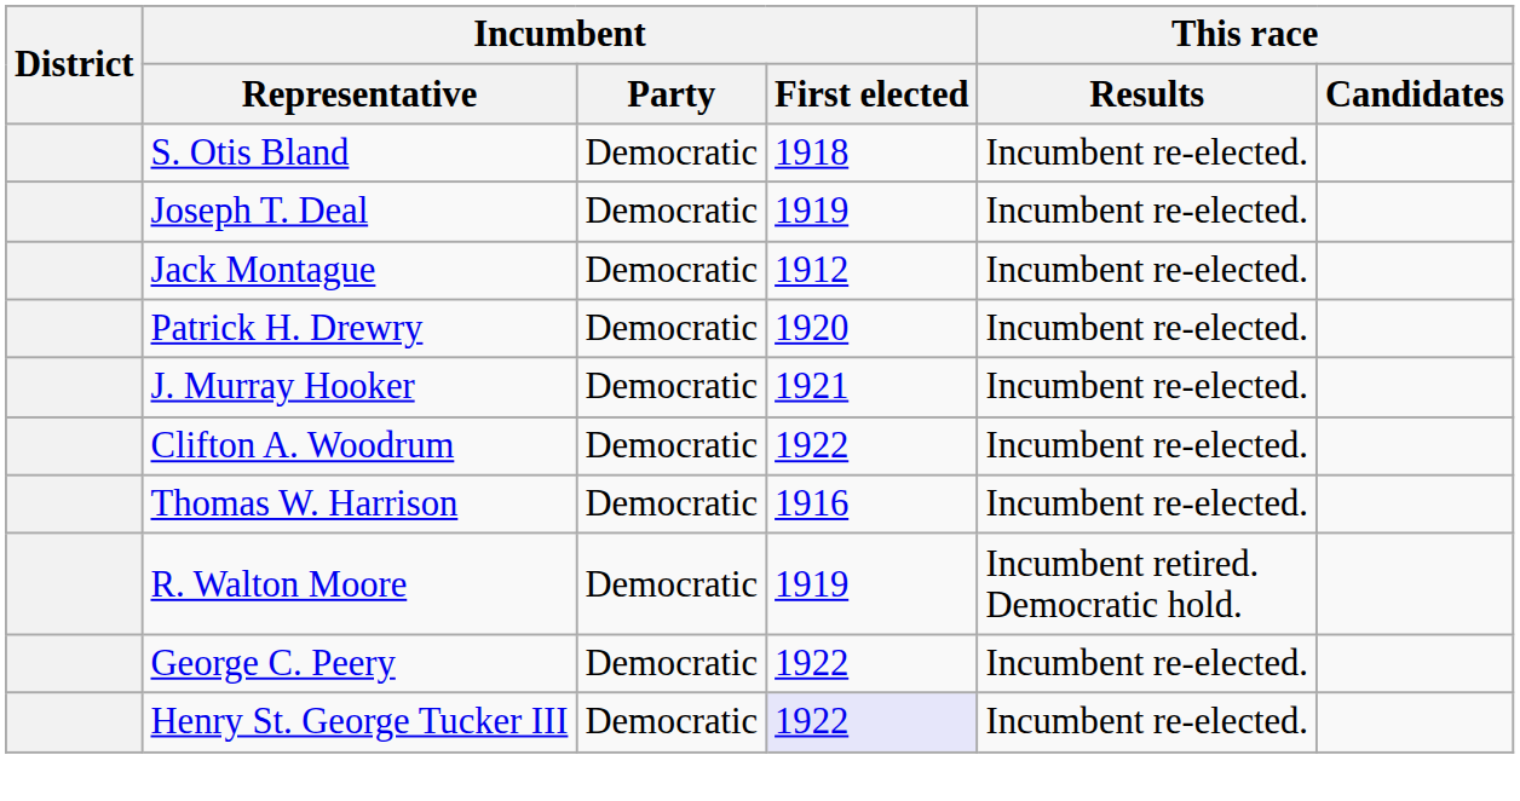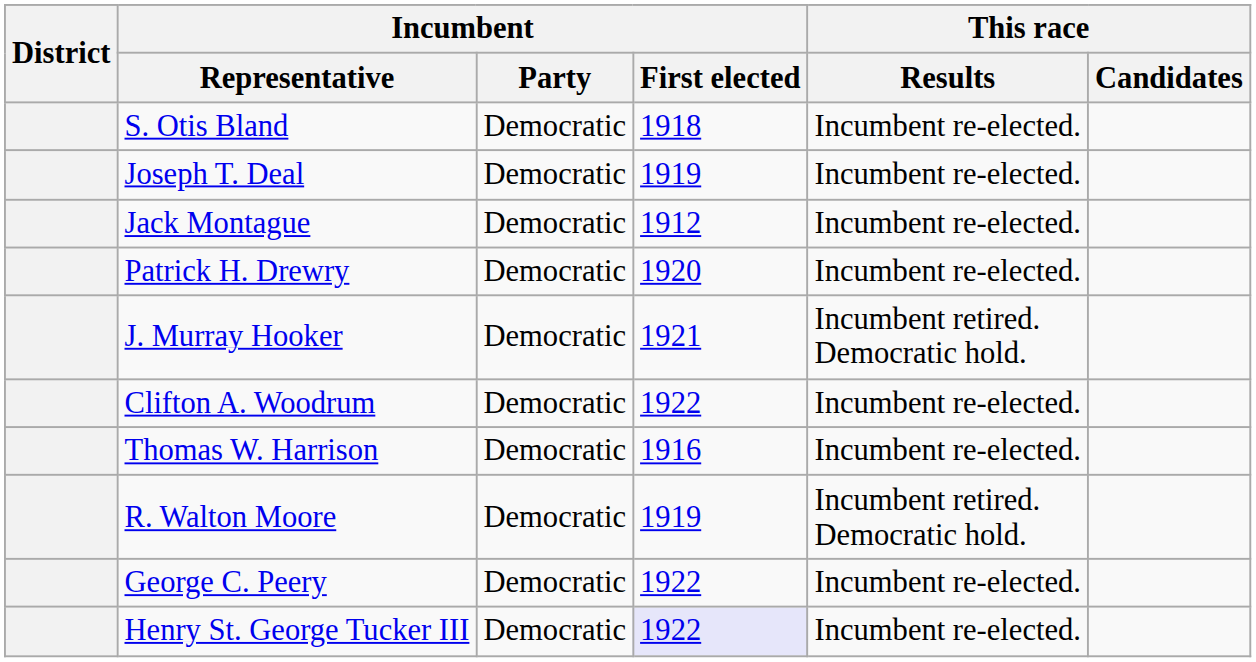 <table class=wikitable>
 <tr>
 <th rowspan=2>District</th>
 <th colspan=3>Incumbent</th>
 <th colspan=2>This race</th>
 </tr>
 <tr>
 <th>Representative</th>
 <th>Party</th>
 <th>First elected</th>
 <th>Results</th>
 <th>Candidates</th>
 </tr>
 <tr>
 <th></th>
 <td><a href='#'>S. Otis Bland</a></td>
 <td>Democratic</td>
 <td><a href='#'>1918</a></td>
 <td>Incumbent re-elected.</td>
 <td nowrap></td>
 </tr>
 <tr>
 <th></th>
 <td><a href='#'>Joseph T. Deal</a></td>
 <td>Democratic</td>
 <td><a href='#'>1919</a></td>
 <td>Incumbent re-elected.</td>
 <td nowrap></td>
 </tr>
 <tr>
 <th></th>
 <td><a href='#'>Jack Montague</a></td>
 <td>Democratic</td>
 <td><a href='#'>1912</a></td>
 <td>Incumbent re-elected.</td>
 <td nowrap></td>
 </tr>
 <tr>
 <th></th>
 <td><a href='#'>Patrick H. Drewry</a></td>
 <td>Democratic</td>
 <td><a href='#'>1920</a></td>
 <td>Incumbent re-elected.</td>
 <td nowrap></td>
 </tr>
 <tr>
 <th></th>
 <td><a href='#'>J. Murray Hooker</a></td>
 <td>Democratic</td>
 <td><a href='#'>1921 </a></td>
-<td>Incumbent re-elected.</td>
+<td>Incumbent retired.<br>Democratic hold.</td>
 <td nowrap></td>
 </tr>
 <tr>
 <th></th>
 <td><a href='#'>Clifton A. Woodrum</a></td>
 <td>Democratic</td>
 <td><a href='#'>1922</a></td>
 <td>Incumbent re-elected.</td>
 <td nowrap></td>
 </tr>
 <tr>
 <th></th>
 <td><a href='#'>Thomas W. Harrison</a></td>
 <td>Democratic</td>
 <td><a href='#'>1916</a></td>
 <td>Incumbent re-elected.</td>
 <td nowrap></td>
 </tr>
 <tr>
 <th></th>
 <td><a href='#'>R. Walton Moore</a></td>
 <td>Democratic</td>
 <td><a href='#'>1919 </a></td>
 <td>Incumbent retired.<br>Democratic hold.</td>
 <td nowrap></td>
 </tr>
 <tr>
 <th></th>
 <td><a href='#'>George C. Peery</a></td>
 <td>Democratic</td>
 <td><a href='#'>1922</a></td>
 <td>Incumbent re-elected.</td>
 <td nowrap></td>
 </tr>
 <tr>
 <th></th>
 <td><a href='#'>Henry St. George Tucker III</a></td>
 <td>Democratic</td>
 <td style="background: lavender;"><a href='#'>1922</a></td>
 <td>Incumbent re-elected.</td>
 <td nowrap></td>
 </tr>
 </table>
